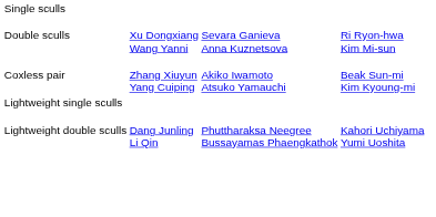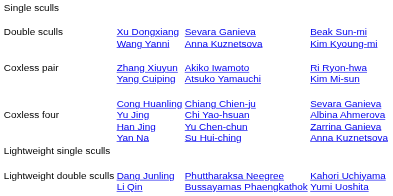 <table>
 <tr>
 <td>Single sculls<br></td>
 <td></td>
 <td></td>
 <td></td>
 </tr>
 <tr>
 <td>Double sculls<br></td>
 <td><br><a href='#'>Xu Dongxiang</a><br><a href='#'>Wang Yanni</a></td>
 <td><br><a href='#'>Sevara Ganieva</a><br><a href='#'>Anna Kuznetsova</a></td>
-<td><br><a href='#'>Ri Ryon-hwa</a><br><a href='#'>Kim Mi-sun</a></td>
+<td><br><a href='#'>Beak Sun-mi</a><br><a href='#'>Kim Kyoung-mi</a></td>
 </tr>
 <tr>
 <td>Coxless pair<br></td>
 <td><br><a href='#'>Zhang Xiuyun</a><br><a href='#'>Yang Cuiping</a></td>
 <td><br><a href='#'>Akiko Iwamoto</a><br><a href='#'>Atsuko Yamauchi</a></td>
-<td><br><a href='#'>Beak Sun-mi</a><br><a href='#'>Kim Kyoung-mi</a></td>
+<td><br><a href='#'>Ri Ryon-hwa</a><br><a href='#'>Kim Mi-sun</a></td>
+</tr>
+<tr>
+<td>Coxless four<br></td>
+<td><br><a href='#'>Cong Huanling</a><br><a href='#'>Yu Jing</a><br><a href='#'>Han Jing</a><br><a href='#'>Yan Na</a></td>
+<td><br><a href='#'>Chiang Chien-ju</a><br><a href='#'>Chi Yao-hsuan</a><br><a href='#'>Yu Chen-chun</a><br><a href='#'>Su Hui-ching</a></td>
+<td><br><a href='#'>Sevara Ganieva</a><br><a href='#'>Albina Ahmerova</a><br><a href='#'>Zarrina Ganieva</a><br><a href='#'>Anna Kuznetsova</a></td>
 </tr>
 <tr>
 <td>Lightweight single sculls<br></td>
 <td></td>
 <td></td>
 <td></td>
 </tr>
 <tr>
 <td>Lightweight double sculls<br></td>
 <td><br><a href='#'>Dang Junling</a><br><a href='#'>Li Qin</a></td>
 <td><br><a href='#'>Phuttharaksa Neegree</a><br><a href='#'>Bussayamas Phaengkathok</a></td>
 <td><br><a href='#'>Kahori Uchiyama</a><br><a href='#'>Yumi Uoshita</a></td>
 </tr>
 </table>
